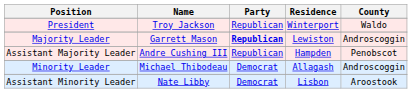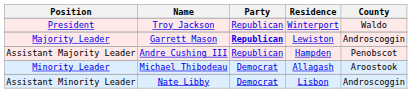 <table class="wikitable" style="text-align:center;">
 <tr>
 <th>Position</th>
 <th>Name</th>
 <th>Party</th>
 <th>Residence</th>
 <th>County</th>
 </tr>
 <tr>
 </tr>
 <tr bgcolor=#FFE8E8>
 <td><a href='#'>President</a></td>
 <td><a href='#'>Troy Jackson</a></td>
 <td><a href='#'>Republican</a></td>
 <td><a href='#'>Winterport</a></td>
 <td>Waldo</td>
 </tr>
 <tr>
 </tr>
 <tr bgcolor=#FFE8E8>
 <td><a href='#'>Majority Leader</a></td>
 <td><a href='#'>Garrett Mason</a></td>
 <td><strong><a href='#'>Republican</a></strong></td>
 <td><a href='#'>Lewiston</a></td>
 <td>Androscoggin</td>
 </tr>
 <tr>
 </tr>
 <tr bgcolor=#FFE8E8>
 <td>Assistant Majority Leader</td>
 <td><a href='#'>Andre Cushing III</a></td>
 <td><a href='#'>Republican</a></td>
 <td><a href='#'>Hampden</a></td>
 <td>Penobscot</td>
 </tr>
 <tr>
 </tr>
 <tr bgcolor=#DDEEFF>
 <td><a href='#'>Minority Leader</a></td>
 <td><a href='#'>Michael Thibodeau</a></td>
 <td><a href='#'>Democrat</a></td>
 <td><a href='#'>Allagash</a></td>
-<td>Androscoggin</td>
+<td>Aroostook</td>
 </tr>
 <tr>
 </tr>
 <tr bgcolor=#DDEEFF>
 <td>Assistant Minority Leader</td>
 <td><a href='#'>Nate Libby</a></td>
 <td><a href='#'>Democrat</a></td>
 <td><a href='#'>Lisbon</a></td>
-<td>Aroostook</td>
+<td>Androscoggin</td>
 </tr>
 </table>
